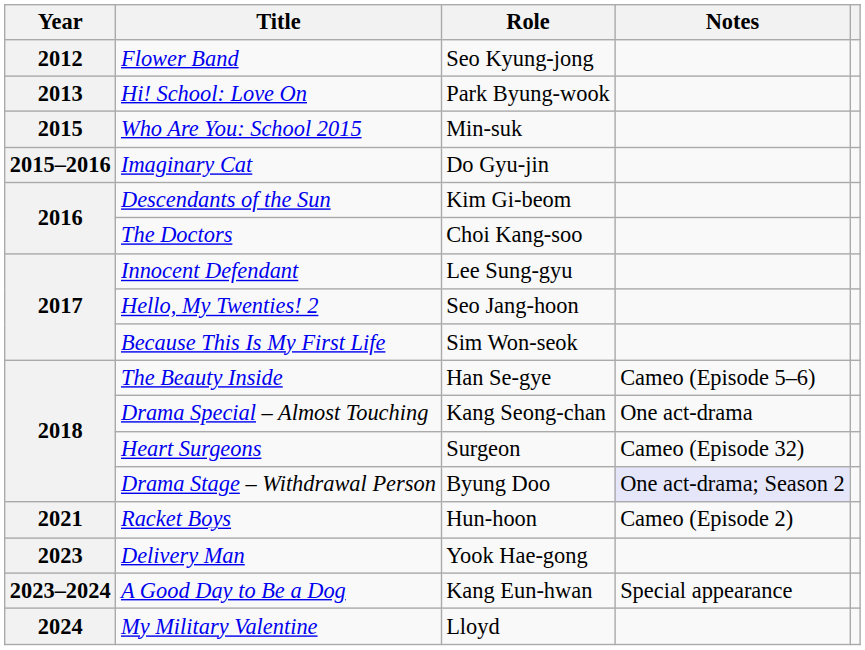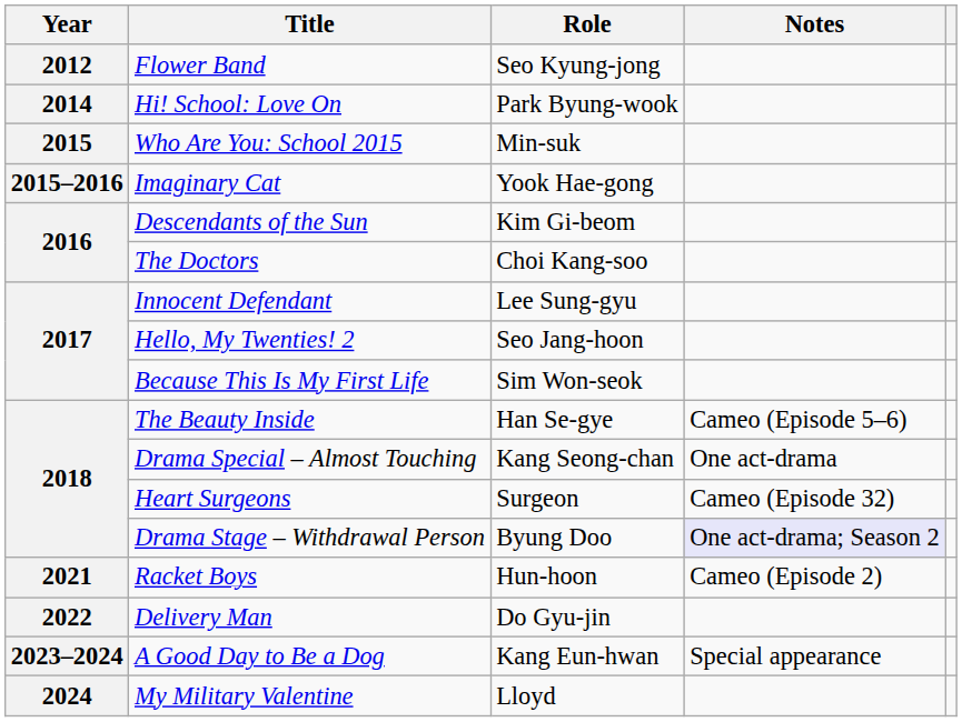 <table class="wikitable plainrowheaders sortable">
 <tr>
 <th scope="col">Year</th>
 <th scope="col">Title</th>
 <th scope="col">Role</th>
 <th scope="col">Notes</th>
 <th scope="col" class="unsortable"></th>
 </tr>
 <tr>
 <th scope="row">2012</th>
 <td><em><a href='#'>Flower Band</a></em></td>
 <td>Seo Kyung-jong</td>
 <td></td>
 <td style="text-align:center"></td>
 </tr>
 <tr>
-<th scope="row">2013</th>
+<th scope="row">2014</th>
 <td><em><a href='#'>Hi! School: Love On</a></em></td>
 <td>Park Byung-wook</td>
 <td></td>
 <td style="text-align:center"></td>
 </tr>
 <tr>
 <th scope="row">2015</th>
 <td><em><a href='#'>Who Are You: School 2015</a></em></td>
 <td>Min-suk</td>
 <td></td>
 <td style="text-align:center"></td>
 </tr>
 <tr>
 <th scope="row">2015–2016</th>
 <td><em><a href='#'>Imaginary Cat</a></em></td>
-<td>Do Gyu-jin</td>
+<td>Yook Hae-gong</td>
 <td></td>
 <td style="text-align:center"></td>
 </tr>
 <tr>
 <th scope="row" rowspan="2">2016</th>
 <td><em><a href='#'>Descendants of the Sun</a></em></td>
 <td>Kim Gi-beom</td>
 <td></td>
 <td style="text-align:center"></td>
 </tr>
 <tr>
 <td><em><a href='#'>The Doctors</a></em></td>
 <td>Choi Kang-soo</td>
 <td></td>
 <td style="text-align:center"></td>
 </tr>
 <tr>
 <th scope="row" rowspan="3">2017</th>
 <td><em><a href='#'>Innocent Defendant</a></em></td>
 <td>Lee Sung-gyu</td>
 <td></td>
 <td style="text-align:center"></td>
 </tr>
 <tr>
 <td><em><a href='#'>Hello, My Twenties! 2</a></em></td>
 <td>Seo Jang-hoon</td>
 <td></td>
 <td style="text-align:center"></td>
 </tr>
 <tr>
 <td><em><a href='#'>Because This Is My First Life</a></em></td>
 <td>Sim Won-seok</td>
 <td></td>
 <td style="text-align:center"></td>
 </tr>
 <tr>
 <th scope="row" rowspan="4">2018</th>
 <td><em><a href='#'>The Beauty Inside</a></em></td>
 <td>Han Se-gye</td>
 <td>Cameo (Episode 5–6)</td>
 <td style="text-align:center "></td>
 </tr>
 <tr>
 <td><em><a href='#'>Drama Special</a> – Almost Touching</em></td>
 <td>Kang Seong-chan</td>
 <td>One act-drama</td>
 <td style="text-align:center"></td>
 </tr>
 <tr>
 <td><em><a href='#'>Heart Surgeons</a></em></td>
 <td>Surgeon</td>
 <td>Cameo (Episode 32)</td>
 <td style="text-align:center"></td>
 </tr>
 <tr>
 <td><em><a href='#'>Drama Stage</a> – Withdrawal Person</em></td>
 <td>Byung Doo</td>
 <td style="background: lavender;">One act-drama; Season 2</td>
 <td style="text-align:center"></td>
 </tr>
 <tr>
 <th scope="row">2021</th>
 <td><em><a href='#'>Racket Boys</a></em></td>
 <td>Hun-hoon</td>
 <td>Cameo (Episode 2)</td>
 <td style="text-align:center"></td>
 </tr>
 <tr>
-<th scope="row">2023</th>
+<th scope="row">2022</th>
 <td><em><a href='#'>Delivery Man</a></em></td>
-<td>Yook Hae-gong</td>
+<td>Do Gyu-jin</td>
 <td></td>
 <td style="text-align:center"></td>
 </tr>
 <tr>
 <th scope="row">2023–2024</th>
 <td><em><a href='#'>A Good Day to Be a Dog</a></em></td>
 <td>Kang Eun-hwan</td>
 <td>Special appearance</td>
 <td style="text-align:center"></td>
 </tr>
 <tr>
 <th scope="row">2024</th>
 <td><em><a href='#'>My Military Valentine</a></em></td>
 <td>Lloyd</td>
 <td></td>
 <td style="text-align:center"></td>
 </tr>
 </table>
